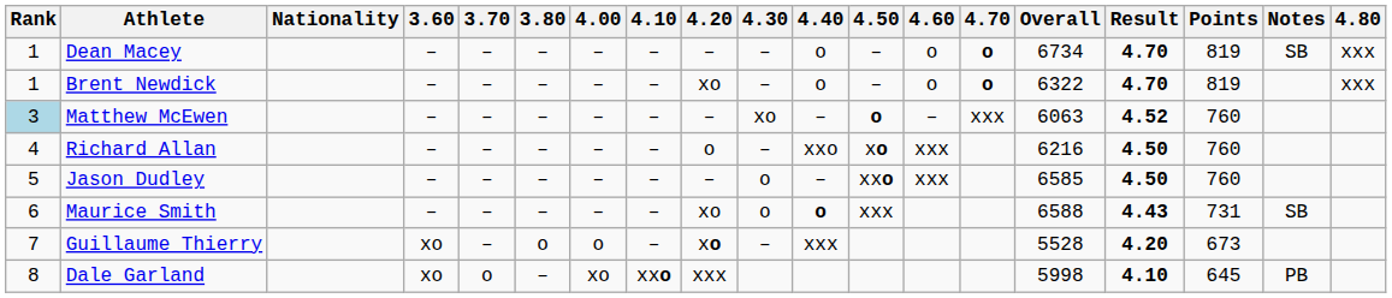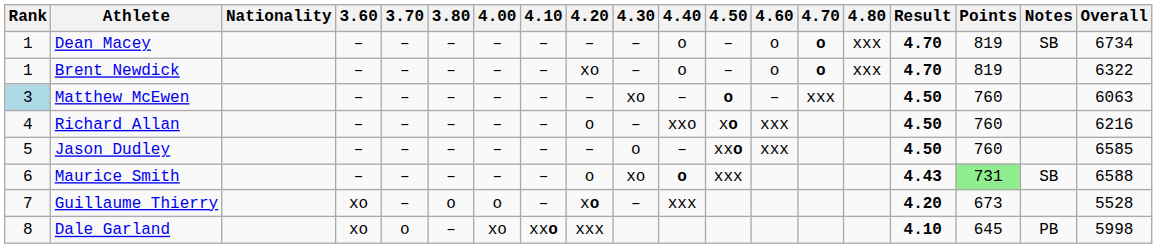 <table class="wikitable sortable" style="text-align:center;font-size:92%">
 <tr>
 <th>Rank</th>
 <th>Athlete</th>
 <th>Nationality</th>
 <th>3.60</th>
 <th>3.70</th>
 <th>3.80</th>
 <th>4.00</th>
 <th>4.10</th>
 <th>4.20</th>
 <th>4.30</th>
 <th>4.40</th>
 <th>4.50</th>
 <th>4.60</th>
 <th>4.70</th>
-<th>Overall</th>
+<th>4.80</th>
 <th>Result</th>
 <th>Points</th>
 <th>Notes</th>
-<th>4.80</th>
+<th>Overall</th>
 </tr>
 <tr>
 <td>1</td>
 <td align="left"><a href='#'>Dean Macey</a></td>
 <td align=left></td>
 <td>–</td>
 <td>–</td>
 <td>–</td>
 <td>–</td>
 <td>–</td>
 <td>–</td>
 <td>–</td>
 <td>o</td>
 <td>–</td>
 <td>o</td>
 <td><strong>o</strong></td>
-<td>6734</td>
+<td>xxx</td>
 <td><strong>4.70</strong></td>
 <td>819</td>
 <td>SB</td>
-<td>xxx</td>
+<td>6734</td>
 </tr>
 <tr>
 <td>1</td>
 <td align="left"><a href='#'>Brent Newdick</a></td>
 <td align=left></td>
 <td>–</td>
 <td>–</td>
 <td>–</td>
 <td>–</td>
 <td>–</td>
 <td>xo</td>
 <td>–</td>
 <td>o</td>
 <td>–</td>
 <td>o</td>
 <td><strong>o</strong></td>
-<td>6322</td>
+<td>xxx</td>
 <td><strong>4.70</strong></td>
 <td>819</td>
 <td></td>
-<td>xxx</td>
+<td>6322</td>
 </tr>
 <tr>
 <td style="background: lightblue;">3</td>
 <td align="left"><a href='#'>Matthew McEwen</a></td>
 <td align=left></td>
 <td>–</td>
 <td>–</td>
 <td>–</td>
 <td>–</td>
 <td>–</td>
 <td>–</td>
 <td>xo</td>
 <td>–</td>
 <td><strong>o</strong></td>
 <td>–</td>
 <td>xxx</td>
-<td>6063</td>
-<td><strong>4.52</strong></td>
+<td></td>
+<td><strong>4.50</strong></td>
 <td>760</td>
 <td></td>
-<td></td>
+<td>6063</td>
 </tr>
 <tr>
 <td>4</td>
 <td align="left"><a href='#'>Richard Allan</a></td>
 <td align=left></td>
 <td>–</td>
 <td>–</td>
 <td>–</td>
 <td>–</td>
 <td>–</td>
 <td>o</td>
 <td>–</td>
 <td>xxo</td>
 <td>x<strong>o</strong></td>
 <td>xxx</td>
 <td></td>
-<td>6216</td>
+<td></td>
 <td><strong>4.50</strong></td>
 <td>760</td>
 <td></td>
-<td></td>
+<td>6216</td>
 </tr>
 <tr>
 <td>5</td>
 <td align="left"><a href='#'>Jason Dudley</a></td>
 <td align=left></td>
 <td>–</td>
 <td>–</td>
 <td>–</td>
 <td>–</td>
 <td>–</td>
 <td>–</td>
 <td>o</td>
 <td>–</td>
 <td>xx<strong>o</strong></td>
 <td>xxx</td>
 <td></td>
-<td>6585</td>
+<td></td>
 <td><strong>4.50</strong></td>
 <td>760</td>
 <td></td>
-<td></td>
+<td>6585</td>
 </tr>
 <tr>
 <td>6</td>
 <td align="left"><a href='#'>Maurice Smith</a></td>
 <td align=left></td>
 <td>–</td>
 <td>–</td>
 <td>–</td>
 <td>–</td>
 <td>–</td>
+<td>o</td>
 <td>xo</td>
-<td>o</td>
 <td><strong>o</strong></td>
 <td>xxx</td>
 <td></td>
 <td></td>
+<td></td>
+<td><strong>4.43</strong></td>
+<td style="background: lightgreen;">731</td>
+<td>SB</td>
 <td>6588</td>
-<td><strong>4.43</strong></td>
-<td>731</td>
-<td>SB</td>
-<td></td>
 </tr>
 <tr>
 <td>7</td>
 <td align="left"><a href='#'>Guillaume Thierry</a></td>
 <td align=left></td>
 <td>xo</td>
 <td>–</td>
 <td>o</td>
 <td>o</td>
 <td>–</td>
 <td>x<strong>o</strong></td>
 <td>–</td>
 <td>xxx</td>
 <td></td>
 <td></td>
 <td></td>
-<td>5528</td>
+<td></td>
 <td><strong>4.20</strong></td>
 <td>673</td>
 <td></td>
-<td></td>
+<td>5528</td>
 </tr>
 <tr>
 <td>8</td>
 <td align="left"><a href='#'>Dale Garland</a></td>
 <td align=left></td>
 <td>xo</td>
 <td>o</td>
 <td>–</td>
 <td>xo</td>
 <td>xx<strong>o</strong></td>
 <td>xxx</td>
 <td></td>
 <td></td>
 <td></td>
 <td></td>
 <td></td>
-<td>5998</td>
+<td></td>
 <td><strong>4.10</strong></td>
 <td>645</td>
 <td>PB</td>
-<td></td>
+<td>5998</td>
 </tr>
 </table>
